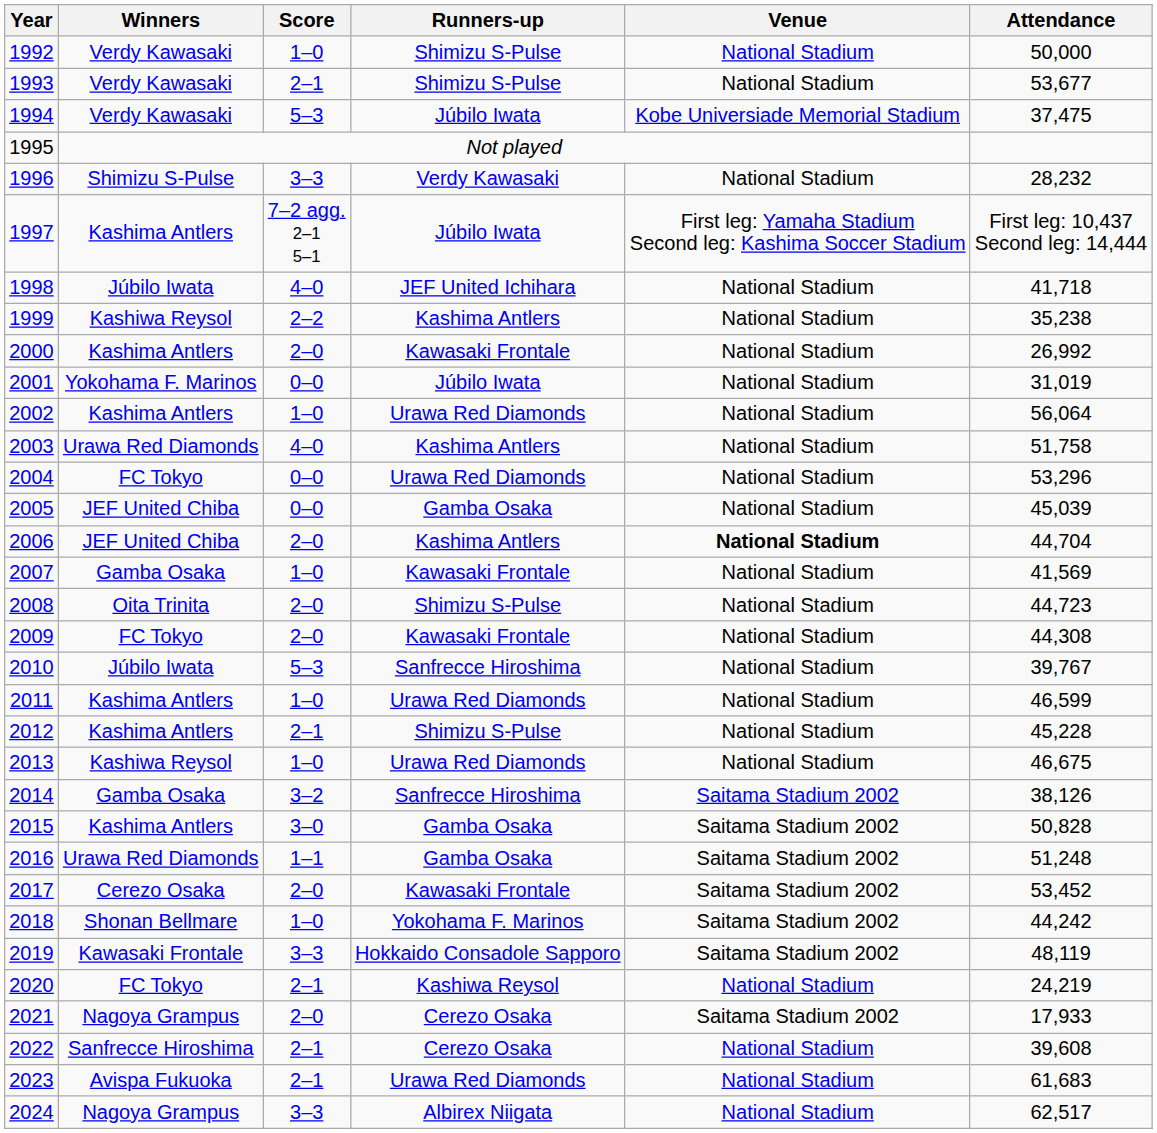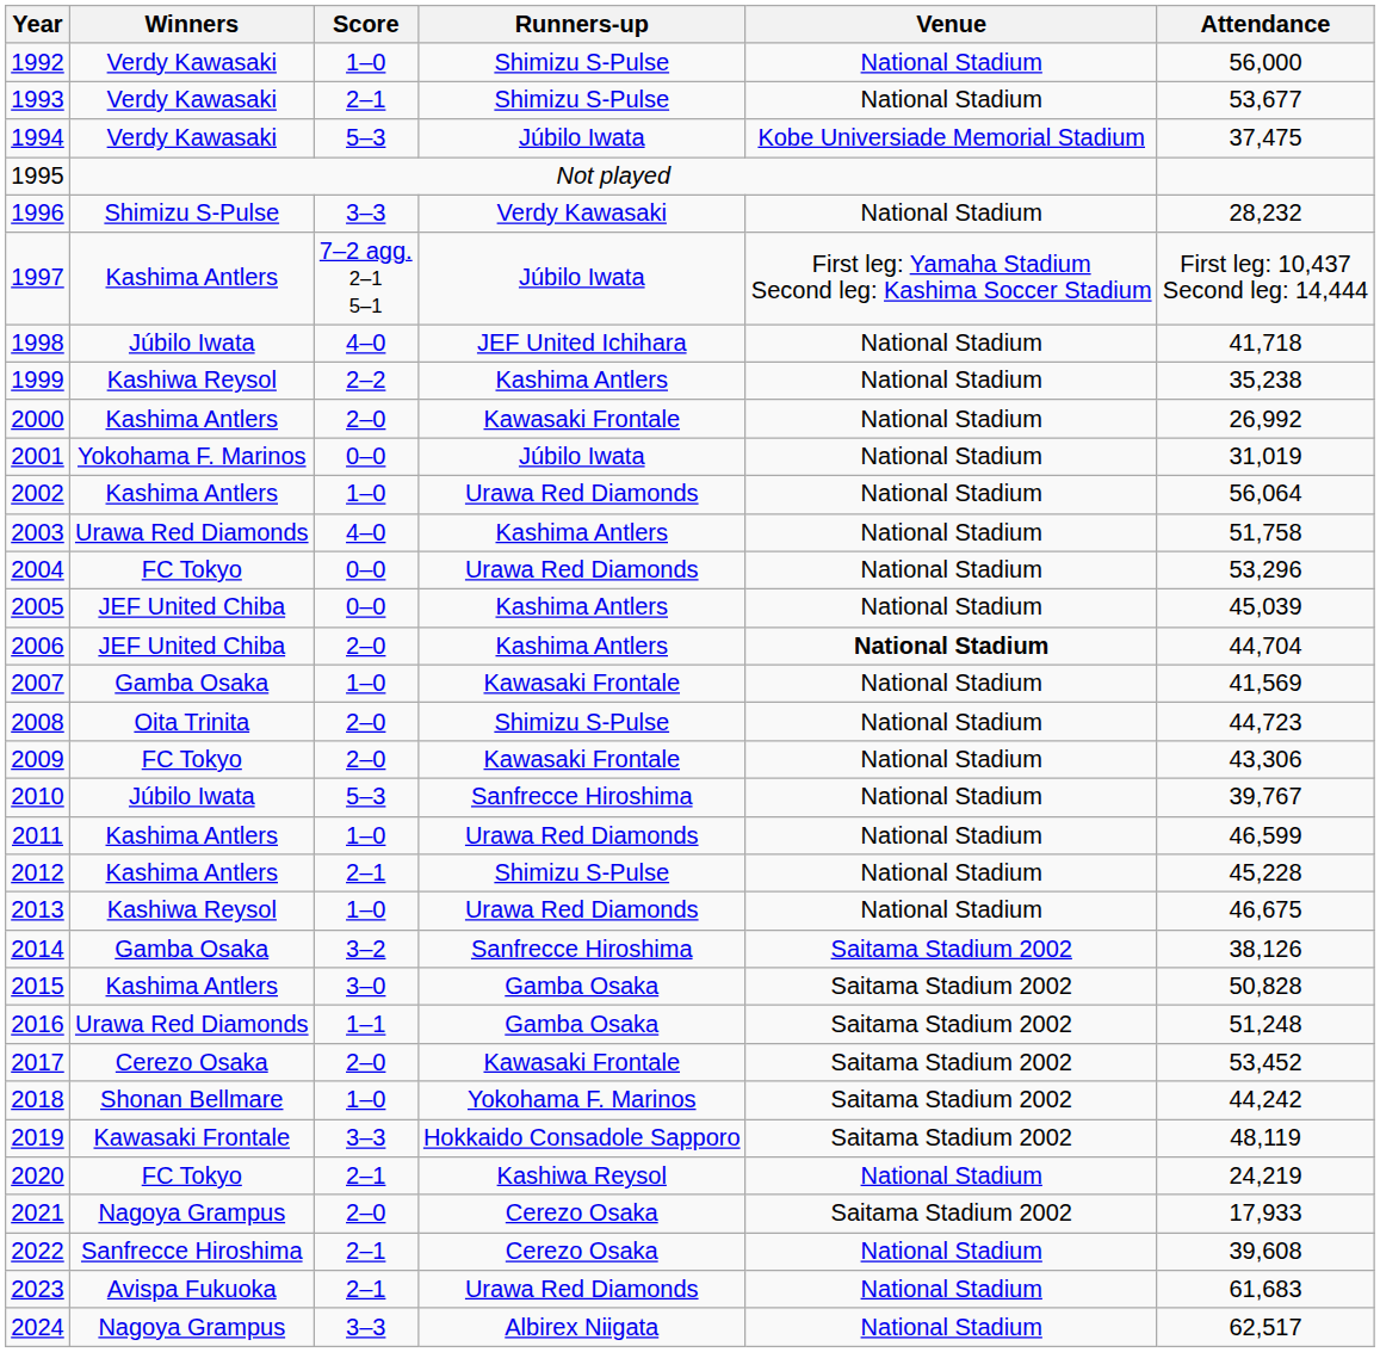 <table class="wikitable" style="text-align: center;">
 <tr>
 <th>Year</th>
 <th>Winners</th>
 <th>Score</th>
 <th>Runners-up</th>
 <th>Venue</th>
 <th>Attendance</th>
 </tr>
 <tr>
 <td><a href='#'>1992</a></td>
 <td><a href='#'>Verdy Kawasaki</a></td>
 <td><a href='#'>1–0</a></td>
 <td><a href='#'>Shimizu S-Pulse</a></td>
 <td><a href='#'>National Stadium</a></td>
-<td>50,000</td>
+<td>56,000</td>
 </tr>
 <tr>
 <td><a href='#'>1993</a></td>
 <td><a href='#'>Verdy Kawasaki</a></td>
 <td><a href='#'>2–1</a></td>
 <td><a href='#'>Shimizu S-Pulse</a></td>
 <td>National Stadium</td>
 <td>53,677</td>
 </tr>
 <tr>
 <td><a href='#'>1994</a></td>
 <td><a href='#'>Verdy Kawasaki</a></td>
 <td><a href='#'>5–3</a> </td>
 <td><a href='#'>Júbilo Iwata</a></td>
 <td><a href='#'>Kobe Universiade Memorial Stadium</a></td>
 <td>37,475</td>
 </tr>
 <tr>
 <td>1995</td>
 <td colspan=4><em>Not played</em></td>
 </tr>
 <tr>
 <td><a href='#'>1996</a></td>
 <td><a href='#'>Shimizu S-Pulse</a></td>
 <td><a href='#'>3–3</a> <br><small></small></td>
 <td><a href='#'>Verdy Kawasaki</a></td>
 <td>National Stadium</td>
 <td>28,232</td>
 </tr>
 <tr>
 <td><a href='#'>1997</a></td>
 <td><a href='#'>Kashima Antlers</a></td>
 <td><a href='#'>7–2 agg.</a><br><small>2–1<br>5–1</small></td>
 <td><a href='#'>Júbilo Iwata</a></td>
 <td>First leg: <a href='#'>Yamaha Stadium</a><br>Second leg: <a href='#'>Kashima Soccer Stadium</a></td>
 <td>First leg: 10,437<br>Second leg: 14,444</td>
 </tr>
 <tr>
 <td><a href='#'>1998</a></td>
 <td><a href='#'>Júbilo Iwata</a></td>
 <td><a href='#'>4–0</a></td>
 <td><a href='#'>JEF United Ichihara</a></td>
 <td>National Stadium</td>
 <td>41,718</td>
 </tr>
 <tr>
 <td><a href='#'>1999</a></td>
 <td><a href='#'>Kashiwa Reysol</a></td>
 <td><a href='#'>2–2</a> <br><small></small></td>
 <td><a href='#'>Kashima Antlers</a></td>
 <td>National Stadium</td>
 <td>35,238</td>
 </tr>
 <tr>
 <td><a href='#'>2000</a></td>
 <td><a href='#'>Kashima Antlers</a></td>
 <td><a href='#'>2–0</a></td>
 <td><a href='#'>Kawasaki Frontale</a></td>
 <td>National Stadium</td>
 <td>26,992</td>
 </tr>
 <tr>
 <td><a href='#'>2001</a></td>
 <td><a href='#'>Yokohama F. Marinos</a></td>
 <td><a href='#'>0–0</a> <br><small></small></td>
 <td><a href='#'>Júbilo Iwata</a></td>
 <td>National Stadium</td>
 <td>31,019</td>
 </tr>
 <tr>
 <td><a href='#'>2002</a></td>
 <td><a href='#'>Kashima Antlers</a></td>
 <td><a href='#'>1–0</a></td>
 <td><a href='#'>Urawa Red Diamonds</a></td>
 <td>National Stadium</td>
 <td>56,064</td>
 </tr>
 <tr>
 <td><a href='#'>2003</a></td>
 <td><a href='#'>Urawa Red Diamonds</a></td>
 <td><a href='#'>4–0</a></td>
 <td><a href='#'>Kashima Antlers</a></td>
 <td>National Stadium</td>
 <td>51,758</td>
 </tr>
 <tr>
 <td><a href='#'>2004</a></td>
 <td><a href='#'>FC Tokyo</a></td>
 <td><a href='#'>0–0</a> <br><small></small></td>
 <td><a href='#'>Urawa Red Diamonds</a></td>
 <td>National Stadium</td>
 <td>53,296</td>
 </tr>
 <tr>
 <td><a href='#'>2005</a></td>
 <td><a href='#'>JEF United Chiba</a></td>
 <td><a href='#'>0–0</a> <br><small></small></td>
-<td><a href='#'>Gamba Osaka</a></td>
+<td><a href='#'>Kashima Antlers</a></td>
 <td>National Stadium</td>
 <td>45,039</td>
 </tr>
 <tr>
 <td><a href='#'>2006</a></td>
 <td><a href='#'>JEF United Chiba</a></td>
 <td><a href='#'>2–0</a></td>
 <td><a href='#'>Kashima Antlers</a></td>
 <td><strong>National Stadium</strong></td>
 <td>44,704</td>
 </tr>
 <tr>
 <td><a href='#'>2007</a></td>
 <td><a href='#'>Gamba Osaka</a></td>
 <td><a href='#'>1–0</a></td>
 <td><a href='#'>Kawasaki Frontale</a></td>
 <td>National Stadium</td>
 <td>41,569</td>
 </tr>
 <tr>
 <td><a href='#'>2008</a></td>
 <td><a href='#'>Oita Trinita</a></td>
 <td><a href='#'>2–0</a></td>
 <td><a href='#'>Shimizu S-Pulse</a></td>
 <td>National Stadium</td>
 <td>44,723</td>
 </tr>
 <tr>
 <td><a href='#'>2009</a></td>
 <td><a href='#'>FC Tokyo</a></td>
 <td><a href='#'>2–0</a></td>
 <td><a href='#'>Kawasaki Frontale</a></td>
 <td>National Stadium</td>
-<td>44,308</td>
+<td>43,306</td>
 </tr>
 <tr>
 <td><a href='#'>2010</a></td>
 <td><a href='#'>Júbilo Iwata</a></td>
 <td><a href='#'>5–3</a> </td>
 <td><a href='#'>Sanfrecce Hiroshima</a></td>
 <td>National Stadium</td>
 <td>39,767</td>
 </tr>
 <tr>
 <td><a href='#'>2011</a></td>
 <td><a href='#'>Kashima Antlers</a></td>
 <td><a href='#'>1–0</a> </td>
 <td><a href='#'>Urawa Red Diamonds</a></td>
 <td>National Stadium</td>
 <td>46,599</td>
 </tr>
 <tr>
 <td><a href='#'>2012</a></td>
 <td><a href='#'>Kashima Antlers</a></td>
 <td><a href='#'>2–1</a> </td>
 <td><a href='#'>Shimizu S-Pulse</a></td>
 <td>National Stadium</td>
 <td>45,228</td>
 </tr>
 <tr>
 <td><a href='#'>2013</a></td>
 <td><a href='#'>Kashiwa Reysol</a></td>
 <td><a href='#'>1–0</a></td>
 <td><a href='#'>Urawa Red Diamonds</a></td>
 <td>National Stadium</td>
 <td>46,675</td>
 </tr>
 <tr>
 <td><a href='#'>2014</a></td>
 <td><a href='#'>Gamba Osaka</a></td>
 <td><a href='#'>3–2</a></td>
 <td><a href='#'>Sanfrecce Hiroshima</a></td>
 <td><a href='#'>Saitama Stadium 2002</a></td>
 <td>38,126</td>
 </tr>
 <tr>
 <td><a href='#'>2015</a></td>
 <td><a href='#'>Kashima Antlers</a></td>
 <td><a href='#'>3–0</a></td>
 <td><a href='#'>Gamba Osaka</a></td>
 <td>Saitama Stadium 2002</td>
 <td>50,828</td>
 </tr>
 <tr>
 <td><a href='#'>2016</a></td>
 <td><a href='#'>Urawa Red Diamonds</a></td>
 <td><a href='#'>1–1</a> <br><small></small></td>
 <td><a href='#'>Gamba Osaka</a></td>
 <td>Saitama Stadium 2002</td>
 <td>51,248</td>
 </tr>
 <tr>
 <td><a href='#'>2017</a></td>
 <td><a href='#'>Cerezo Osaka</a></td>
 <td><a href='#'>2–0</a></td>
 <td><a href='#'>Kawasaki Frontale</a></td>
 <td>Saitama Stadium 2002</td>
 <td>53,452</td>
 </tr>
 <tr>
 <td><a href='#'>2018</a></td>
 <td><a href='#'>Shonan Bellmare</a></td>
 <td><a href='#'>1–0</a></td>
 <td><a href='#'>Yokohama F. Marinos</a></td>
 <td>Saitama Stadium 2002</td>
 <td>44,242</td>
 </tr>
 <tr>
 <td><a href='#'>2019</a></td>
 <td><a href='#'>Kawasaki Frontale</a></td>
 <td><a href='#'>3–3</a> <br><small></small></td>
 <td><a href='#'>Hokkaido Consadole Sapporo</a></td>
 <td>Saitama Stadium 2002</td>
 <td>48,119</td>
 </tr>
 <tr>
 <td><a href='#'>2020</a></td>
 <td><a href='#'>FC Tokyo</a></td>
 <td><a href='#'>2–1</a></td>
 <td><a href='#'>Kashiwa Reysol</a></td>
 <td><a href='#'>National Stadium</a></td>
 <td>24,219</td>
 </tr>
 <tr>
 <td><a href='#'>2021</a></td>
 <td><a href='#'>Nagoya Grampus</a></td>
 <td><a href='#'>2–0</a></td>
 <td><a href='#'>Cerezo Osaka</a></td>
 <td>Saitama Stadium 2002</td>
 <td>17,933</td>
 </tr>
 <tr>
 <td><a href='#'>2022</a></td>
 <td><a href='#'>Sanfrecce Hiroshima</a></td>
 <td><a href='#'>2–1</a></td>
 <td><a href='#'>Cerezo Osaka</a></td>
 <td><a href='#'>National Stadium</a></td>
 <td>39,608</td>
 </tr>
 <tr>
 <td><a href='#'>2023</a></td>
 <td><a href='#'>Avispa Fukuoka</a></td>
 <td><a href='#'>2–1</a></td>
 <td><a href='#'>Urawa Red Diamonds</a></td>
 <td><a href='#'>National Stadium</a></td>
 <td>61,683</td>
 </tr>
 <tr>
 <td><a href='#'>2024</a></td>
 <td><a href='#'>Nagoya Grampus</a></td>
 <td><a href='#'>3–3</a> <br><small></small></td>
 <td><a href='#'>Albirex Niigata</a></td>
 <td><a href='#'>National Stadium</a></td>
 <td>62,517</td>
 </tr>
 </table>
